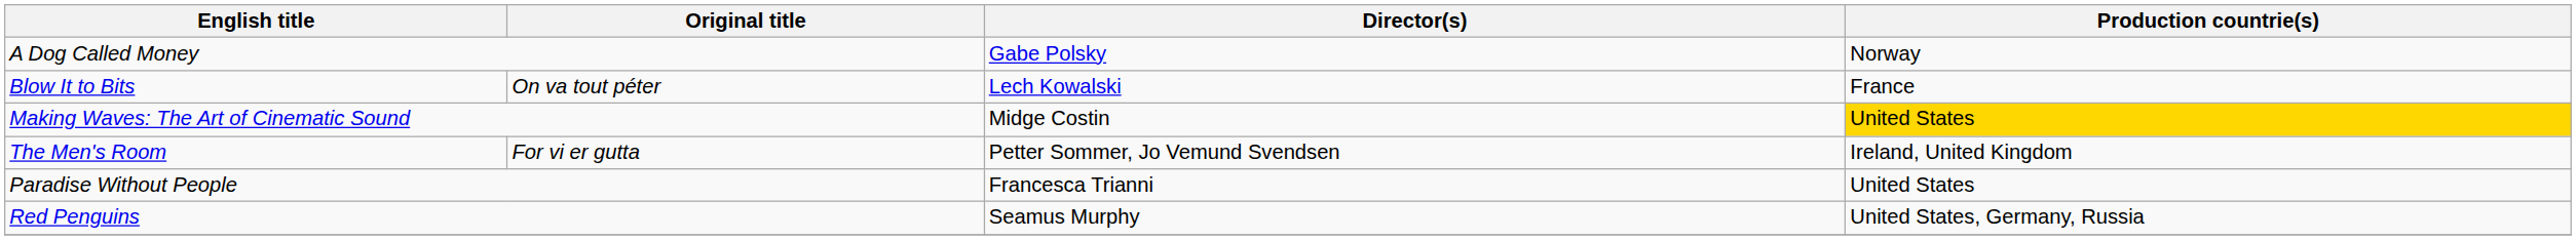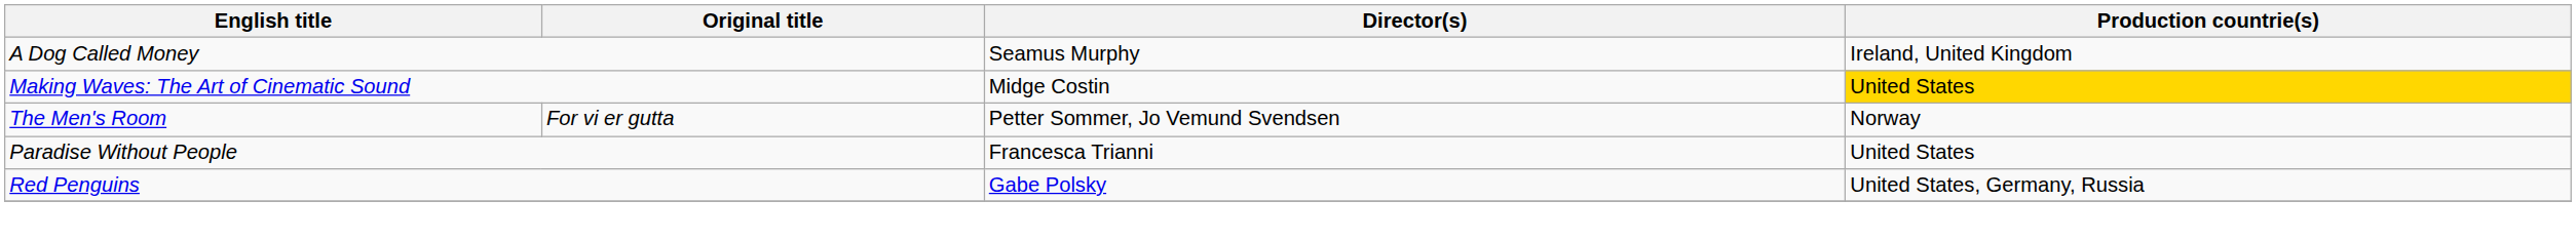 <table class="sortable wikitable" style="width:100%; margin-bottom:4px" cellpadding="5">
 <tr>
 <th scope="col">English title</th>
 <th scope="col">Original title</th>
 <th scope="col">Director(s)</th>
 <th scope="col">Production countrie(s)</th>
 </tr>
 <tr>
 <td colspan="2"><em>A Dog Called Money</em></td>
-<td><a href='#'>Gabe Polsky</a></td>
-<td>Norway</td>
-</tr>
-<tr>
-<td><em><a href='#'>Blow It to Bits</a></em></td>
-<td><em>On va tout péter</em></td>
-<td><a href='#'>Lech Kowalski</a></td>
-<td>France</td>
+<td>Seamus Murphy</td>
+<td>Ireland, United Kingdom</td>
 </tr>
 <tr>
 <td colspan="2"><em><a href='#'>Making Waves: The Art of Cinematic Sound</a></em></td>
 <td>Midge Costin</td>
 <td style="background: gold;">United States</td>
 </tr>
 <tr>
 <td><em><a href='#'>The Men's Room</a></em></td>
 <td><em>For vi er gutta</em></td>
 <td>Petter Sommer, Jo Vemund Svendsen</td>
-<td>Ireland, United Kingdom</td>
+<td>Norway</td>
 </tr>
 <tr>
 <td colspan="2"><em>Paradise Without People</em></td>
 <td>Francesca Trianni</td>
 <td>United States</td>
 </tr>
 <tr>
 <td colspan="2"><em><a href='#'>Red Penguins</a></em></td>
-<td>Seamus Murphy</td>
+<td><a href='#'>Gabe Polsky</a></td>
 <td>United States, Germany, Russia</td>
 </tr>
 <tr>
 </tr>
 </table>
